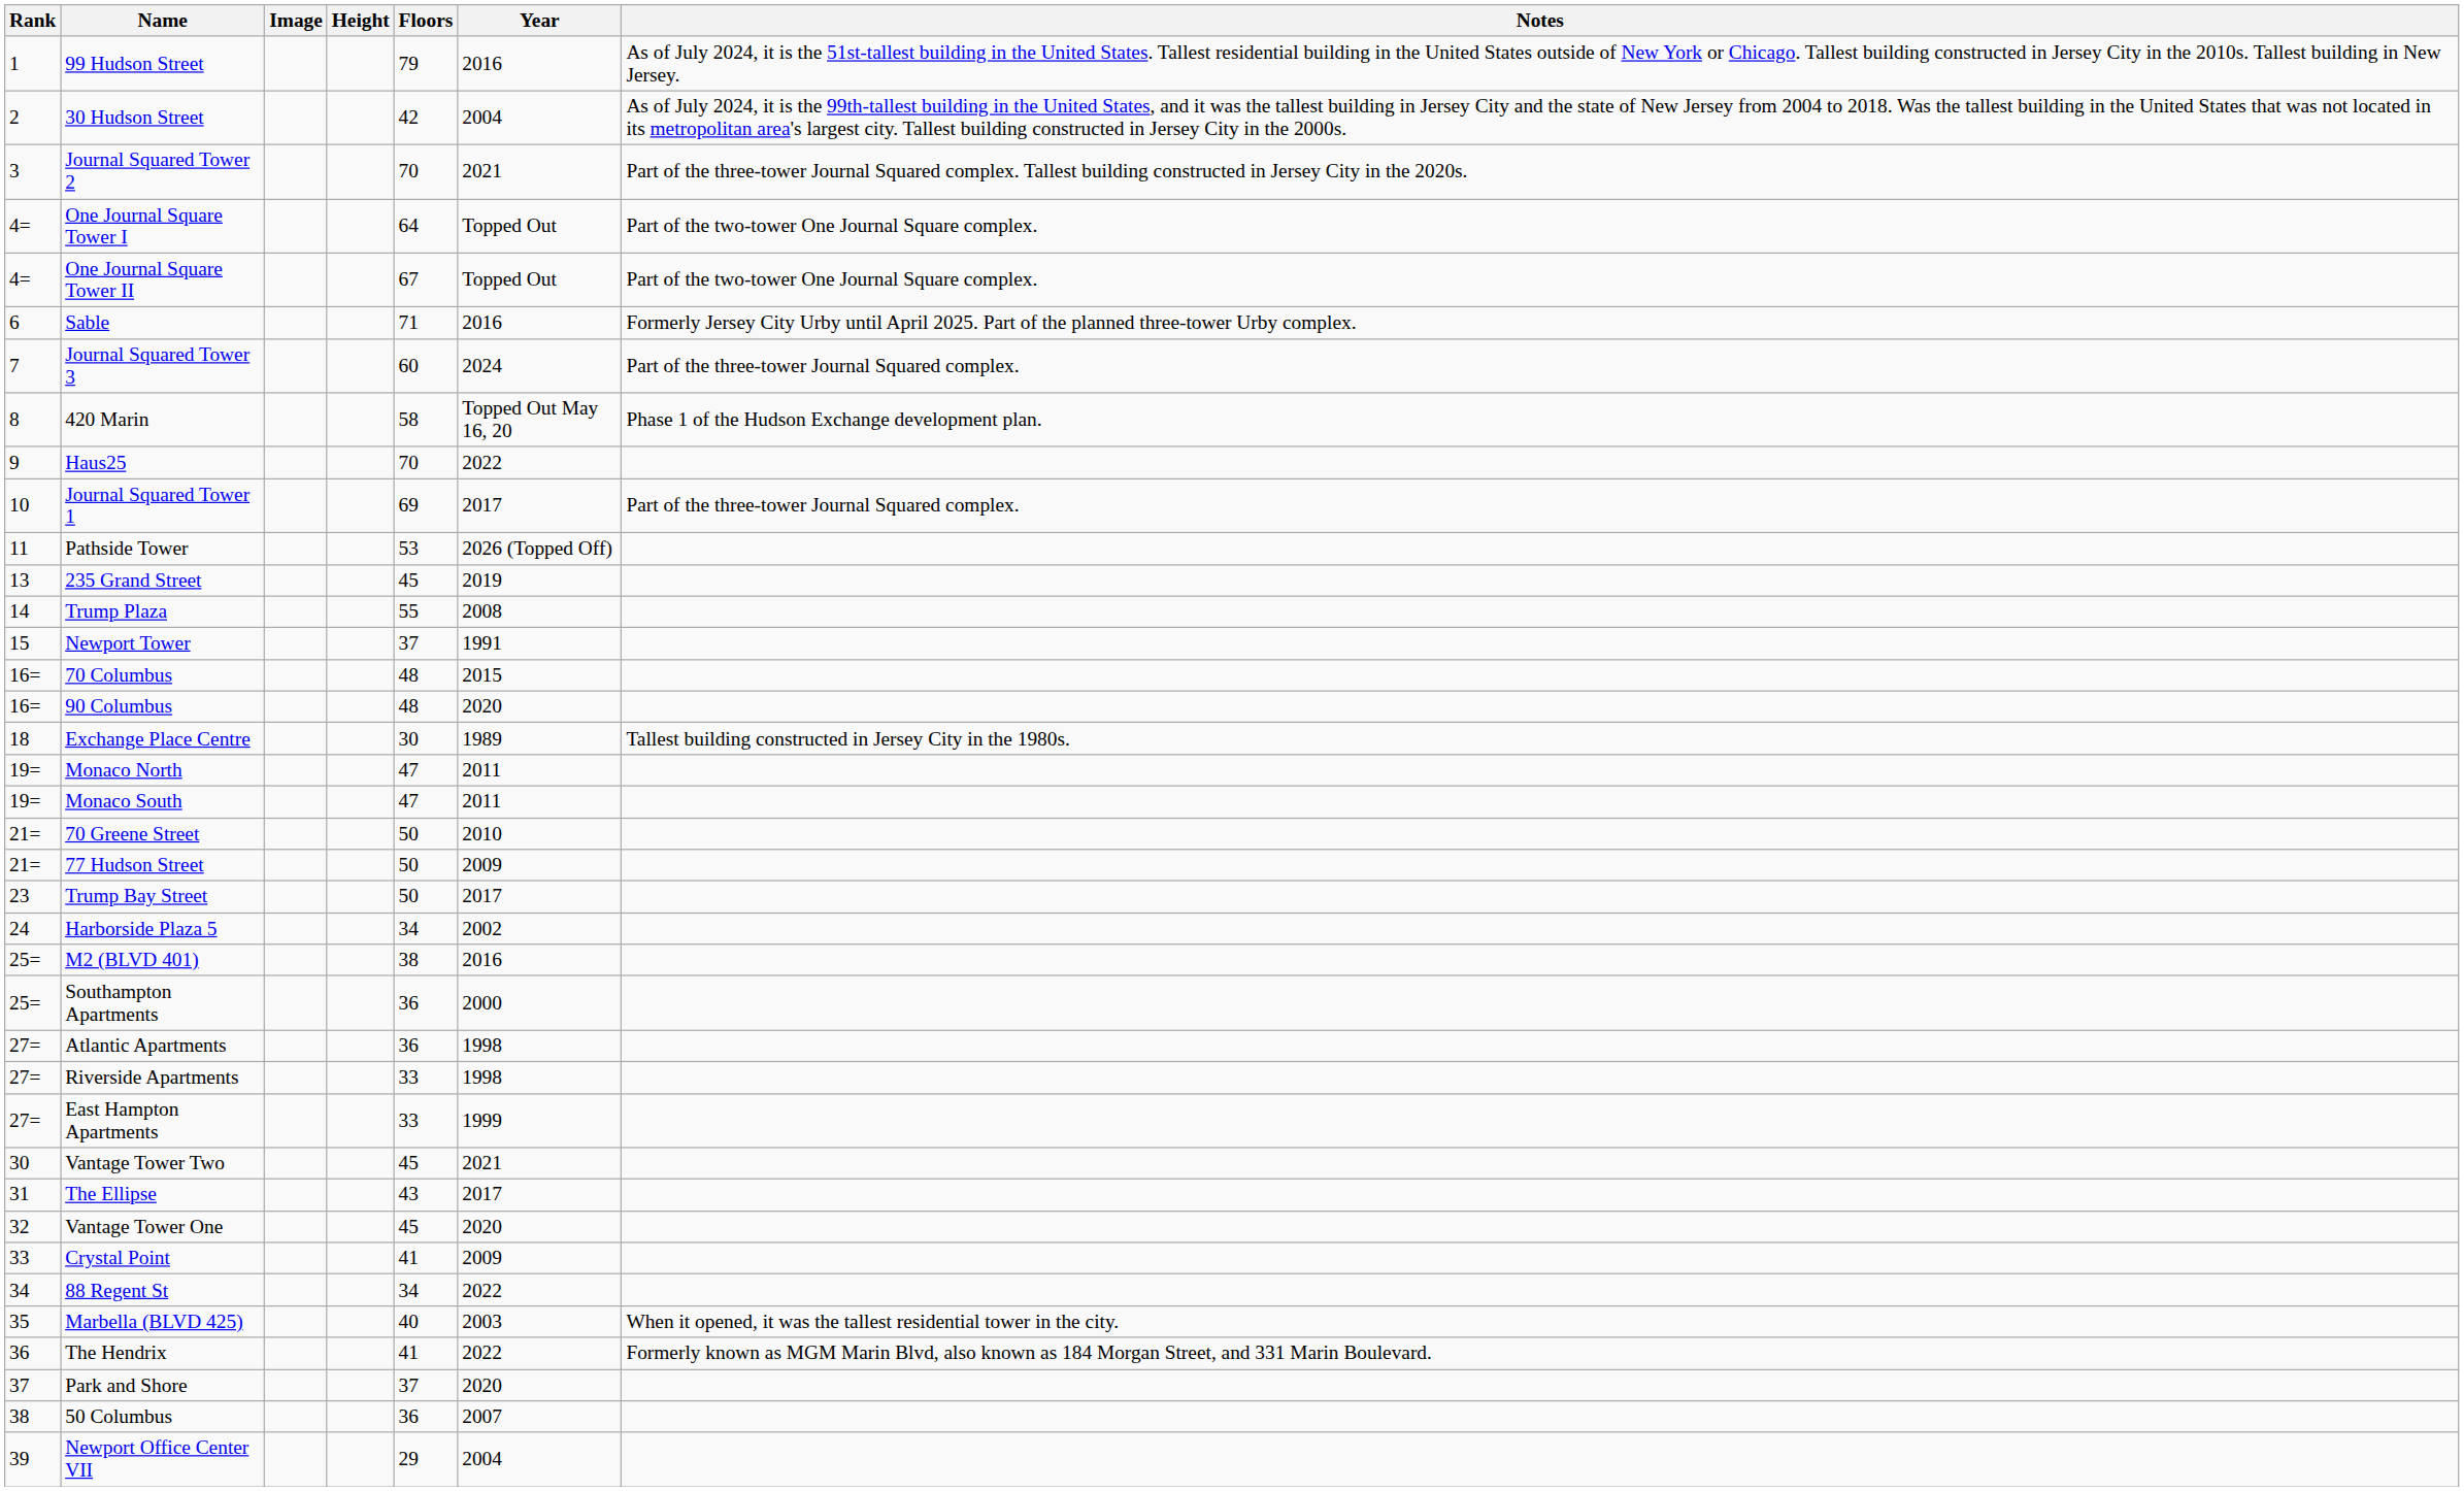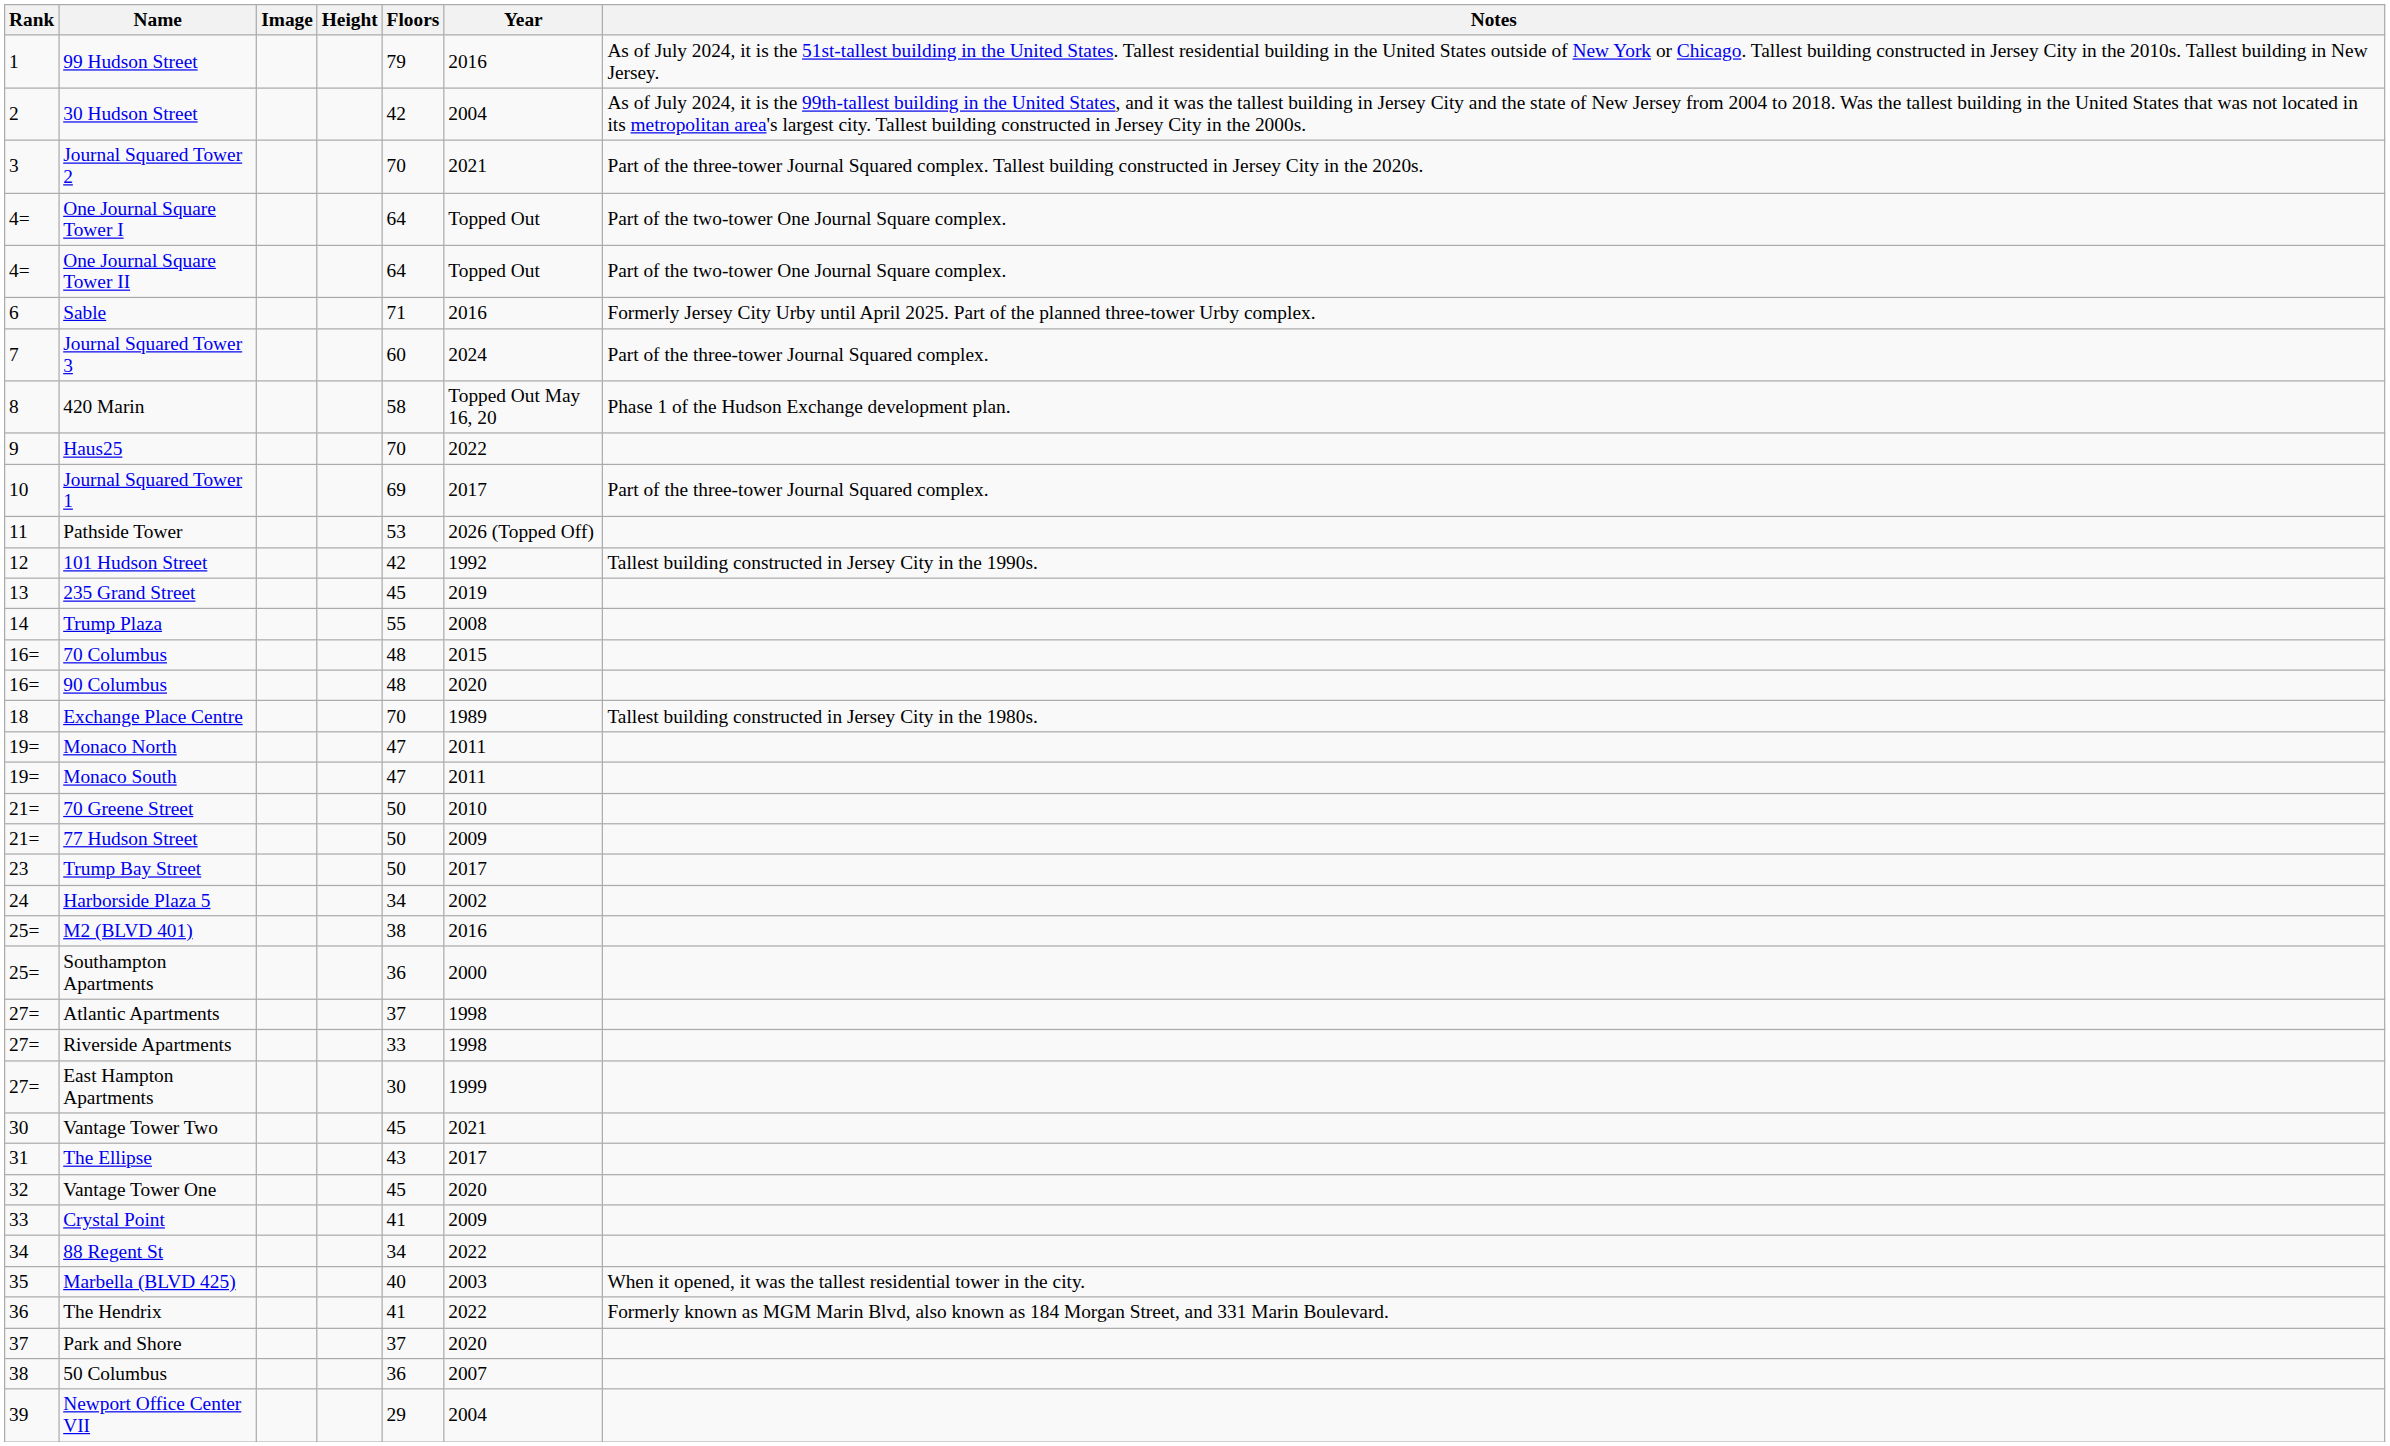 <table class="wikitable sortable">
 <tr>
 <th>Rank</th>
 <th>Name</th>
 <th>Image</th>
 <th>Height<br></th>
 <th>Floors</th>
 <th>Year</th>
 <th class="unsortable">Notes</th>
 </tr>
 <tr>
 <td>1</td>
 <td><a href='#'>99 Hudson Street</a></td>
 <td></td>
 <td></td>
 <td>79</td>
 <td>2016</td>
 <td>As of July 2024, it is the <a href='#'>51st-tallest building in the United States</a>. Tallest residential building in the United States outside of <a href='#'>New York</a> or <a href='#'>Chicago</a>. Tallest building constructed in Jersey City in the 2010s.  Tallest building in New Jersey.</td>
 </tr>
 <tr>
 <td>2</td>
 <td><a href='#'>30 Hudson Street</a></td>
 <td></td>
 <td></td>
 <td>42</td>
 <td>2004</td>
 <td>As of July 2024, it is the <a href='#'>99th-tallest building in the United States</a>, and it was the tallest building in Jersey City and the state of New Jersey from 2004 to 2018. Was the tallest building in the United States that was not located in its <a href='#'>metropolitan area</a>'s largest city. Tallest building constructed in Jersey City in the 2000s.</td>
 </tr>
 <tr>
 <td>3</td>
 <td><a href='#'>Journal Squared Tower 2</a></td>
 <td></td>
 <td></td>
 <td>70</td>
 <td>2021</td>
 <td>Part of the three-tower Journal Squared complex. Tallest building constructed in Jersey City in the 2020s.</td>
 </tr>
 <tr>
 <td>4=</td>
 <td><a href='#'>One Journal Square Tower I</a></td>
 <td></td>
 <td></td>
 <td>64</td>
 <td>Topped Out</td>
 <td>Part of the two-tower One Journal Square complex.</td>
 </tr>
 <tr>
 <td>4=</td>
 <td><a href='#'>One Journal Square Tower II</a></td>
 <td></td>
 <td></td>
-<td>67</td>
+<td>64</td>
 <td>Topped Out</td>
 <td>Part of the two-tower One Journal Square complex.</td>
 </tr>
 <tr>
 <td>6</td>
 <td><a href='#'>Sable</a></td>
 <td></td>
 <td></td>
 <td>71</td>
 <td>2016</td>
 <td>Formerly Jersey City Urby until April 2025. Part of the planned three-tower Urby complex.</td>
 </tr>
 <tr>
 <td>7</td>
 <td><a href='#'>Journal Squared Tower 3</a></td>
 <td></td>
 <td></td>
 <td>60</td>
 <td>2024</td>
 <td>Part of the three-tower Journal Squared complex.</td>
 </tr>
 <tr>
 <td>8</td>
 <td>420 Marin</td>
 <td></td>
 <td></td>
 <td>58</td>
 <td>Topped Out May 16, 20</td>
 <td>Phase 1 of the Hudson Exchange development plan. </td>
 </tr>
 <tr>
 <td>9</td>
 <td><a href='#'>Haus25</a></td>
 <td></td>
 <td></td>
 <td>70</td>
 <td>2022</td>
 <td></td>
 </tr>
 <tr>
 <td>10</td>
 <td><a href='#'>Journal Squared Tower 1</a></td>
 <td></td>
 <td></td>
 <td>69</td>
 <td>2017</td>
 <td>Part of the three-tower Journal Squared complex.</td>
 </tr>
 <tr>
 <td>11</td>
 <td>Pathside Tower</td>
 <td></td>
 <td></td>
 <td>53</td>
 <td>2026 (Topped Off)</td>
 <td></td>
 </tr>
 <tr>
+<td>12</td>
+<td><a href='#'>101 Hudson Street</a></td>
+<td></td>
+<td></td>
+<td>42</td>
+<td>1992</td>
+<td>Tallest building constructed in Jersey City in the 1990s.</td>
+</tr>
+<tr>
 <td>13</td>
 <td><a href='#'>235 Grand Street</a></td>
 <td></td>
 <td></td>
 <td>45</td>
 <td>2019</td>
 <td></td>
 </tr>
 <tr>
 <td>14</td>
 <td><a href='#'>Trump Plaza</a></td>
 <td></td>
 <td></td>
 <td>55</td>
 <td>2008</td>
-<td></td>
-</tr>
-<tr>
-<td>15</td>
-<td><a href='#'>Newport Tower</a></td>
-<td></td>
-<td></td>
-<td>37</td>
-<td>1991</td>
 <td></td>
 </tr>
 <tr>
 <td>16=</td>
 <td><a href='#'>70 Columbus</a></td>
 <td></td>
 <td></td>
 <td>48</td>
 <td>2015</td>
 <td></td>
 </tr>
 <tr>
 <td>16=</td>
 <td><a href='#'>90 Columbus</a></td>
 <td></td>
 <td></td>
 <td>48</td>
 <td>2020</td>
 <td></td>
 </tr>
 <tr>
 <td>18</td>
 <td><a href='#'>Exchange Place Centre</a></td>
 <td></td>
 <td></td>
-<td>30</td>
+<td>70</td>
 <td>1989</td>
 <td>Tallest building constructed in Jersey City in the 1980s.</td>
 </tr>
 <tr>
 <td>19=</td>
 <td><a href='#'>Monaco North</a></td>
 <td></td>
 <td></td>
 <td>47</td>
 <td>2011</td>
 <td></td>
 </tr>
 <tr>
 <td>19=</td>
 <td><a href='#'>Monaco South</a></td>
 <td></td>
 <td></td>
 <td>47</td>
 <td>2011</td>
 <td></td>
 </tr>
 <tr>
 <td>21=</td>
 <td><a href='#'>70 Greene Street</a></td>
 <td></td>
 <td></td>
 <td>50</td>
 <td>2010</td>
 <td></td>
 </tr>
 <tr>
 <td>21=</td>
 <td><a href='#'>77 Hudson Street</a></td>
 <td></td>
 <td></td>
 <td>50</td>
 <td>2009</td>
 <td></td>
 </tr>
 <tr>
 <td>23</td>
 <td><a href='#'>Trump Bay Street</a></td>
 <td></td>
 <td></td>
 <td>50</td>
 <td>2017</td>
 <td></td>
 </tr>
 <tr>
 <td>24</td>
 <td><a href='#'>Harborside Plaza 5</a></td>
 <td></td>
 <td></td>
 <td>34</td>
 <td>2002</td>
 <td></td>
 </tr>
 <tr>
 <td>25=</td>
 <td><a href='#'>M2 (BLVD 401)</a></td>
 <td></td>
 <td></td>
 <td>38</td>
 <td>2016</td>
 <td></td>
 </tr>
 <tr>
 <td>25=</td>
 <td>Southampton Apartments</td>
 <td></td>
 <td></td>
 <td>36</td>
 <td>2000</td>
 <td></td>
 </tr>
 <tr>
 <td>27=</td>
 <td>Atlantic Apartments</td>
 <td></td>
 <td></td>
-<td>36</td>
+<td>37</td>
 <td>1998</td>
 <td></td>
 </tr>
 <tr>
 <td>27=</td>
 <td>Riverside Apartments</td>
 <td></td>
 <td></td>
 <td>33</td>
 <td>1998</td>
 <td></td>
 </tr>
 <tr>
 <td>27=</td>
 <td>East Hampton Apartments</td>
 <td></td>
 <td></td>
-<td>33</td>
+<td>30</td>
 <td>1999</td>
 <td></td>
 </tr>
 <tr>
 <td>30</td>
 <td>Vantage Tower Two</td>
 <td></td>
 <td></td>
 <td>45</td>
 <td>2021</td>
 <td></td>
 </tr>
 <tr>
 <td>31</td>
 <td><a href='#'>The Ellipse</a></td>
 <td></td>
 <td></td>
 <td>43</td>
 <td>2017</td>
 <td></td>
 </tr>
 <tr>
 <td>32</td>
 <td>Vantage Tower One</td>
 <td></td>
 <td></td>
 <td>45</td>
 <td>2020</td>
 <td></td>
 </tr>
 <tr>
 <td>33</td>
 <td><a href='#'>Crystal Point</a></td>
 <td></td>
 <td></td>
 <td>41</td>
 <td>2009</td>
 <td></td>
 </tr>
 <tr>
 <td>34</td>
 <td><a href='#'>88 Regent St</a></td>
 <td></td>
 <td></td>
 <td>34</td>
 <td>2022</td>
 </tr>
 <tr>
 <td>35</td>
 <td><a href='#'>Marbella (BLVD 425)</a></td>
 <td></td>
 <td></td>
 <td>40</td>
 <td>2003</td>
 <td>When it opened, it was the tallest residential tower in the city.</td>
 </tr>
 <tr>
 <td>36</td>
 <td>The Hendrix</td>
 <td></td>
 <td></td>
 <td>41</td>
 <td>2022</td>
 <td>Formerly known as MGM Marin Blvd, also known as 184 Morgan Street, and 331 Marin Boulevard.</td>
 </tr>
 <tr>
 <td>37</td>
 <td>Park and Shore</td>
 <td></td>
 <td></td>
 <td>37</td>
 <td>2020</td>
 <td></td>
 </tr>
 <tr>
 <td>38</td>
 <td>50 Columbus</td>
 <td></td>
 <td></td>
 <td>36</td>
 <td>2007</td>
 <td></td>
 </tr>
 <tr>
 <td>39</td>
 <td><a href='#'>Newport Office Center VII</a></td>
 <td></td>
 <td></td>
 <td>29</td>
 <td>2004</td>
 <td></td>
 </tr>
 </table>
